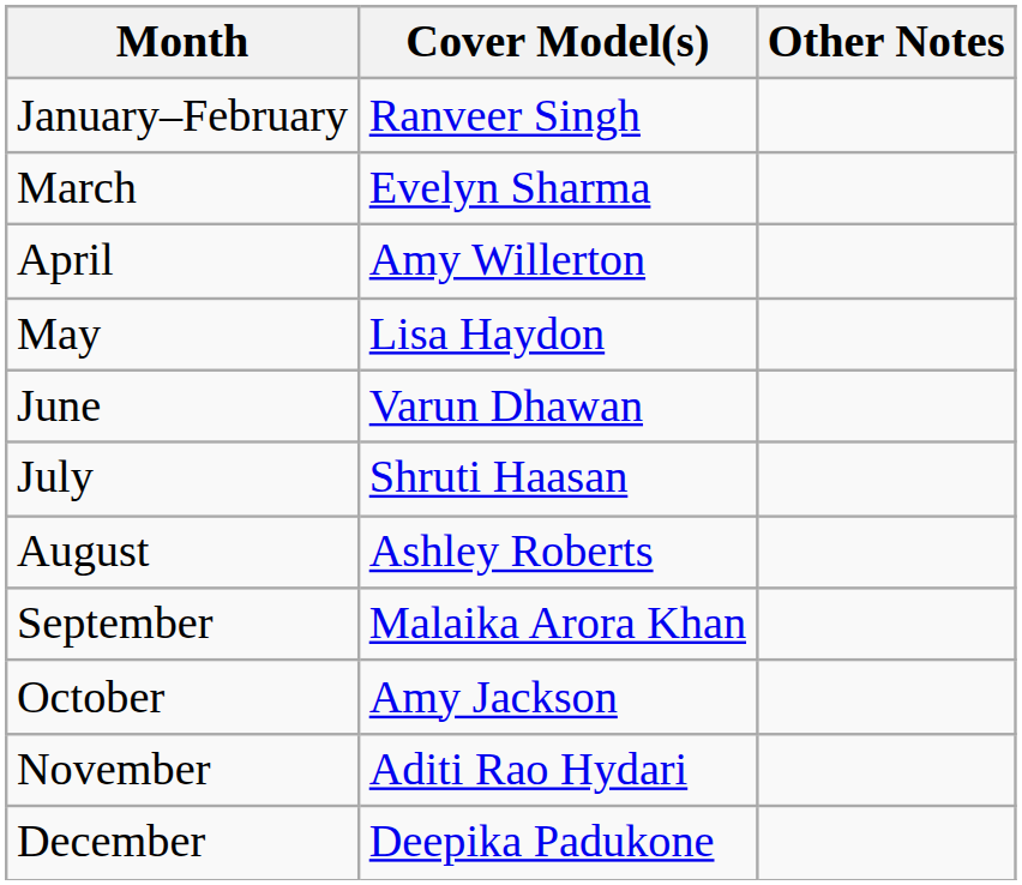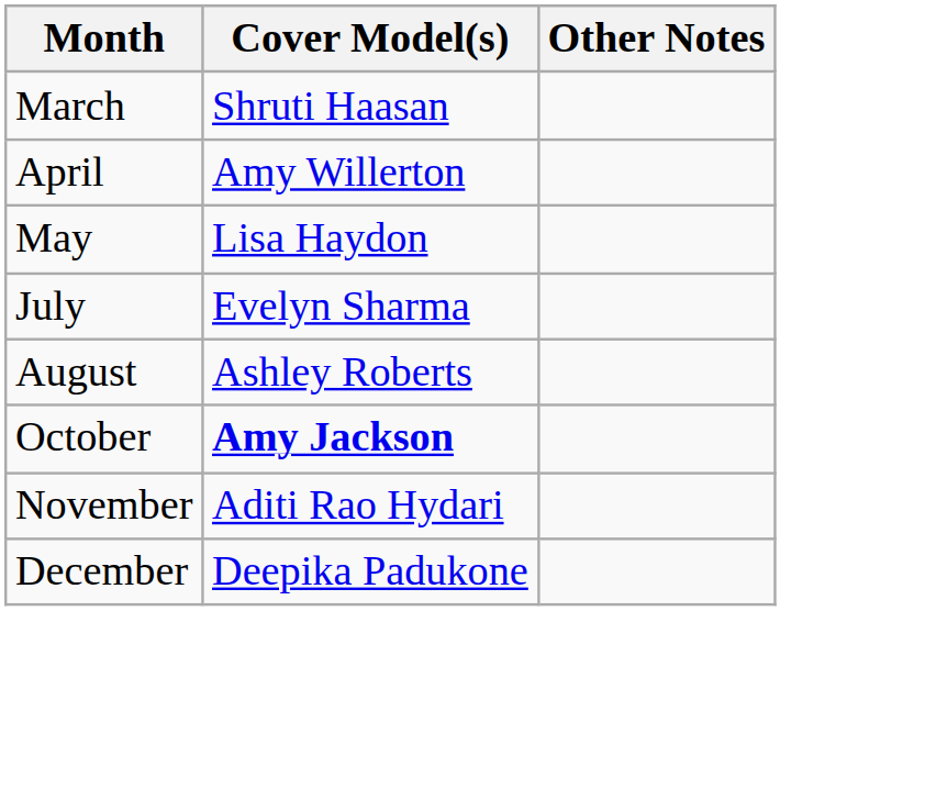 <table class="wikitable">
 <tr style="background:#ccc; text-align:center;">
 <th>Month</th>
 <th>Cover Model(s)</th>
 <th>Other Notes</th>
 </tr>
 <tr>
-<td>January–February</td>
-<td><a href='#'>Ranveer Singh</a></td>
-<td></td>
-</tr>
-<tr>
 <td>March</td>
-<td><a href='#'>Evelyn Sharma</a></td>
+<td><a href='#'>Shruti Haasan</a></td>
 <td></td>
 </tr>
 <tr>
 <td>April</td>
 <td><a href='#'>Amy Willerton</a></td>
 <td></td>
 </tr>
 <tr>
 <td>May</td>
 <td><a href='#'>Lisa Haydon</a></td>
 <td></td>
 </tr>
 <tr>
-<td>June</td>
-<td><a href='#'>Varun Dhawan</a></td>
-<td></td>
-</tr>
-<tr>
 <td>July</td>
-<td><a href='#'>Shruti Haasan</a></td>
+<td><a href='#'>Evelyn Sharma</a></td>
 <td></td>
 </tr>
 <tr>
 <td>August</td>
 <td><a href='#'>Ashley Roberts</a></td>
 <td></td>
 </tr>
 <tr>
-<td>September</td>
-<td><a href='#'>Malaika Arora Khan</a></td>
-<td></td>
-</tr>
-<tr>
 <td>October</td>
-<td><a href='#'>Amy Jackson</a></td>
+<td><strong><a href='#'>Amy Jackson</a></strong></td>
 <td></td>
 </tr>
 <tr>
 <td>November</td>
 <td><a href='#'>Aditi Rao Hydari</a></td>
 <td></td>
 </tr>
 <tr>
 <td>December</td>
 <td><a href='#'>Deepika Padukone</a></td>
 <td></td>
 </tr>
 </table>
